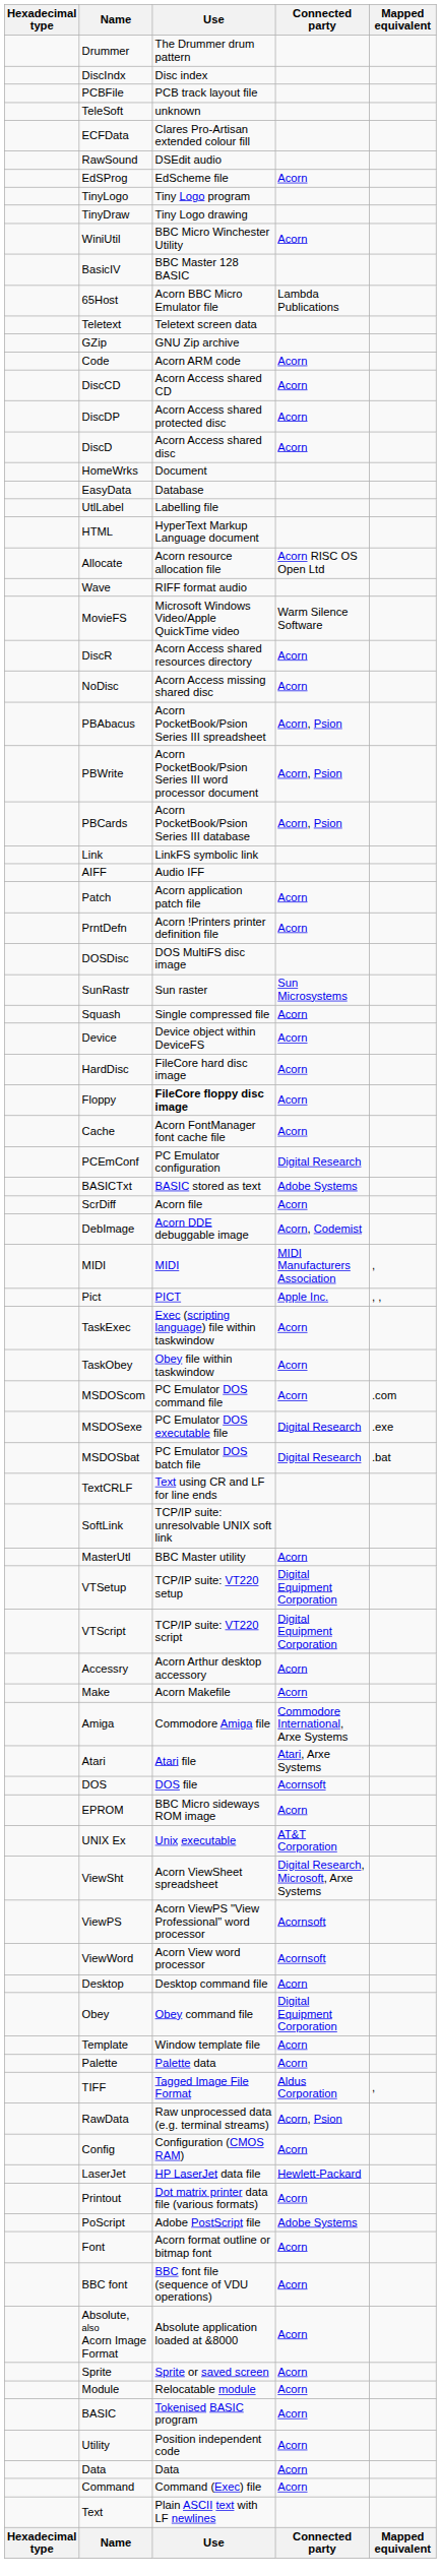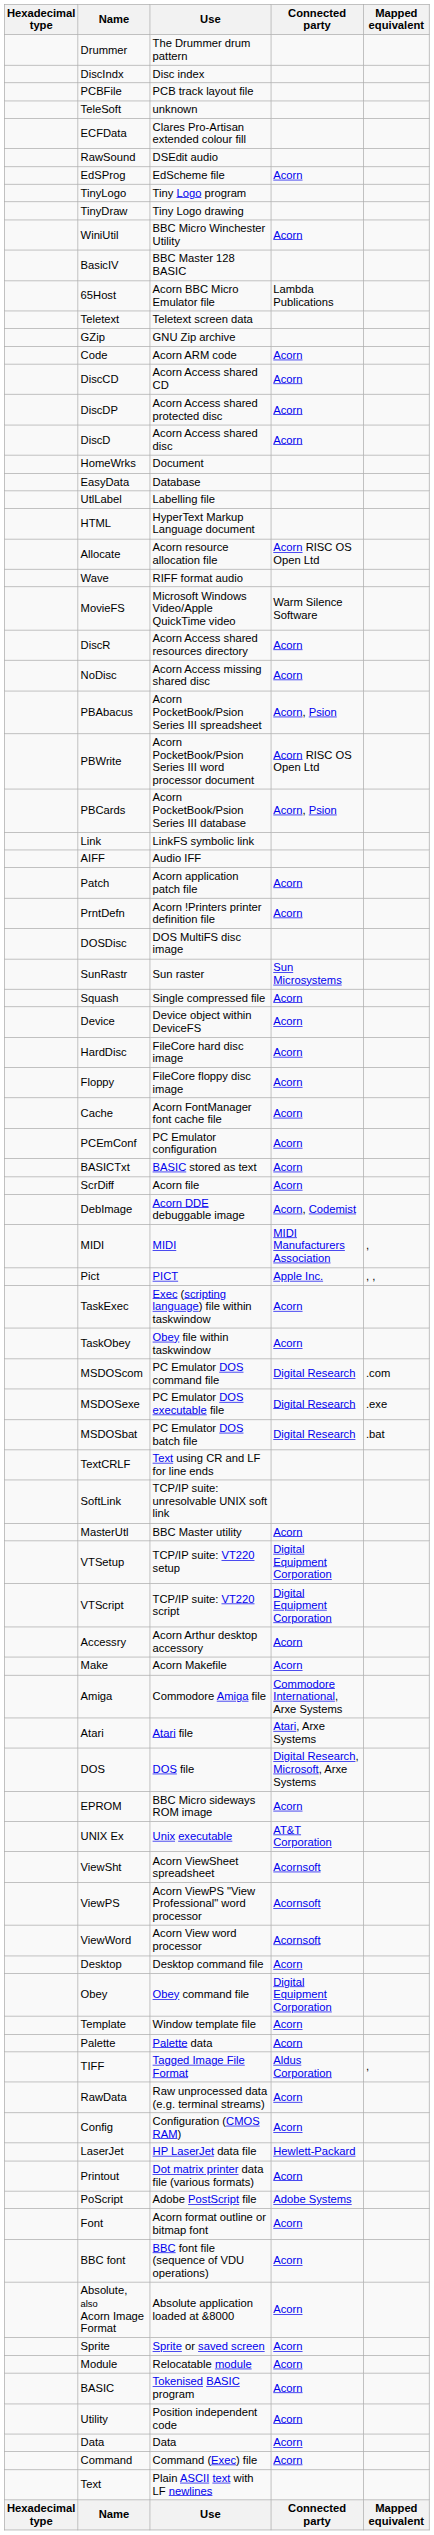 <table class="wikitable sortable" style="width: auto;">
 <tr>
 <th>Hexadecimal<br>type</th>
 <th>Name</th>
 <th>Use</th>
 <th>Connected party</th>
 <th>Mapped equivalent</th>
 </tr>
 <tr>
 <td></td>
 <td>Drummer</td>
 <td>The Drummer drum pattern</td>
 <td></td>
 <td></td>
 </tr>
 <tr>
 <td></td>
 <td>DiscIndx</td>
 <td>Disc index</td>
 <td></td>
 <td></td>
 </tr>
 <tr>
 <td></td>
 <td>PCBFile</td>
 <td>PCB track layout file</td>
 <td></td>
 <td></td>
 </tr>
 <tr>
 <td></td>
 <td>TeleSoft</td>
 <td>unknown</td>
 <td></td>
 <td></td>
 </tr>
 <tr>
 <td></td>
 <td>ECFData</td>
 <td>Clares Pro-Artisan extended colour fill</td>
 <td></td>
 <td></td>
 </tr>
 <tr>
 <td></td>
 <td>RawSound</td>
 <td>DSEdit audio</td>
 <td></td>
 <td></td>
 </tr>
 <tr>
 <td></td>
 <td>EdSProg</td>
 <td>EdScheme file</td>
 <td><a href='#'>Acorn</a></td>
 <td></td>
 </tr>
 <tr>
 <td></td>
 <td>TinyLogo</td>
 <td>Tiny <a href='#'>Logo</a> program</td>
 <td></td>
 <td></td>
 </tr>
 <tr>
 <td></td>
 <td>TinyDraw</td>
 <td>Tiny Logo drawing</td>
 <td></td>
 <td></td>
 </tr>
 <tr>
 <td></td>
 <td>WiniUtil</td>
 <td>BBC Micro Winchester Utility</td>
 <td><a href='#'>Acorn</a></td>
 <td></td>
 </tr>
 <tr>
 <td></td>
 <td>BasicIV</td>
 <td>BBC Master 128 BASIC</td>
 <td></td>
 <td></td>
 </tr>
 <tr>
 <td></td>
 <td>65Host</td>
 <td>Acorn BBC Micro Emulator file</td>
 <td>Lambda Publications</td>
 <td></td>
 </tr>
 <tr>
 <td></td>
 <td>Teletext</td>
 <td>Teletext screen data</td>
 <td></td>
 <td></td>
 </tr>
 <tr>
 <td></td>
 <td>GZip</td>
 <td>GNU Zip archive</td>
 <td></td>
 <td></td>
 </tr>
 <tr>
 <td></td>
 <td>Code</td>
 <td>Acorn ARM code</td>
 <td><a href='#'>Acorn</a></td>
 <td></td>
 </tr>
 <tr>
 <td></td>
 <td>DiscCD</td>
 <td>Acorn Access shared CD</td>
 <td><a href='#'>Acorn</a></td>
 <td></td>
 </tr>
 <tr>
 <td></td>
 <td>DiscDP</td>
 <td>Acorn Access shared protected disc</td>
 <td><a href='#'>Acorn</a></td>
 <td></td>
 </tr>
 <tr>
 <td></td>
 <td>DiscD</td>
 <td>Acorn Access shared disc</td>
 <td><a href='#'>Acorn</a></td>
 <td></td>
 </tr>
 <tr>
 <td></td>
 <td>HomeWrks</td>
 <td>Document</td>
 <td></td>
 <td></td>
 </tr>
 <tr>
 <td></td>
 <td>EasyData</td>
 <td>Database</td>
 <td></td>
 <td></td>
 </tr>
 <tr>
 <td></td>
 <td>UtlLabel</td>
 <td>Labelling file</td>
 <td></td>
 <td></td>
 </tr>
 <tr>
 <td></td>
 <td>HTML</td>
 <td>HyperText Markup Language document</td>
 <td></td>
 <td></td>
 </tr>
 <tr>
 <td></td>
 <td>Allocate</td>
 <td>Acorn resource allocation file</td>
 <td><a href='#'>Acorn</a> RISC OS Open Ltd</td>
 <td></td>
 </tr>
 <tr>
 <td></td>
 <td>Wave</td>
 <td>RIFF format audio</td>
 <td></td>
 <td></td>
 </tr>
 <tr>
 <td></td>
 <td>MovieFS</td>
 <td>Microsoft Windows Video/Apple QuickTime video</td>
 <td>Warm Silence Software</td>
 <td>  </td>
 </tr>
 <tr>
 <td></td>
 <td>DiscR</td>
 <td>Acorn Access shared resources directory</td>
 <td><a href='#'>Acorn</a></td>
 <td></td>
 </tr>
 <tr>
 <td></td>
 <td>NoDisc</td>
 <td>Acorn Access missing shared disc</td>
 <td><a href='#'>Acorn</a></td>
 <td></td>
 </tr>
 <tr>
 <td></td>
 <td>PBAbacus</td>
 <td>Acorn PocketBook/Psion Series III spreadsheet</td>
 <td><a href='#'>Acorn</a>, <a href='#'>Psion</a></td>
 <td></td>
 </tr>
 <tr>
 <td></td>
 <td>PBWrite</td>
 <td>Acorn PocketBook/Psion Series III word processor document</td>
-<td><a href='#'>Acorn</a>, <a href='#'>Psion</a></td>
+<td><a href='#'>Acorn</a> RISC OS Open Ltd</td>
 <td></td>
 </tr>
 <tr>
 <td></td>
 <td>PBCards</td>
 <td>Acorn PocketBook/Psion Series III database</td>
 <td><a href='#'>Acorn</a>, <a href='#'>Psion</a></td>
 <td></td>
 </tr>
 <tr>
 <td></td>
 <td>Link</td>
 <td>LinkFS symbolic link</td>
 <td></td>
 <td></td>
 </tr>
 <tr>
 <td></td>
 <td>AIFF</td>
 <td>Audio IFF</td>
 <td></td>
 <td></td>
 </tr>
 <tr>
 <td></td>
 <td>Patch</td>
 <td>Acorn application patch file</td>
 <td><a href='#'>Acorn</a></td>
 <td></td>
 </tr>
 <tr>
 <td></td>
 <td>PrntDefn</td>
 <td>Acorn !Printers printer definition file</td>
 <td><a href='#'>Acorn</a></td>
 <td></td>
 </tr>
 <tr>
 <td></td>
 <td>DOSDisc</td>
 <td>DOS MultiFS disc image</td>
 <td></td>
 <td></td>
 </tr>
 <tr>
 <td></td>
 <td>SunRastr</td>
 <td>Sun raster</td>
 <td><a href='#'>Sun Microsystems</a></td>
 <td></td>
 </tr>
 <tr>
 <td></td>
 <td>Squash</td>
 <td>Single compressed file</td>
 <td><a href='#'>Acorn</a></td>
 <td></td>
 </tr>
 <tr>
 <td></td>
 <td>Device</td>
 <td>Device object within DeviceFS</td>
 <td><a href='#'>Acorn</a></td>
 <td></td>
 </tr>
 <tr>
 <td></td>
 <td>HardDisc</td>
 <td>FileCore hard disc image</td>
 <td><a href='#'>Acorn</a></td>
 <td></td>
 </tr>
 <tr>
 <td></td>
 <td>Floppy</td>
-<td><strong>FileCore floppy disc image</strong></td>
+<td>FileCore floppy disc image</td>
 <td><a href='#'>Acorn</a></td>
 <td></td>
 </tr>
 <tr>
 <td></td>
 <td>Cache</td>
 <td>Acorn FontManager font cache file</td>
 <td><a href='#'>Acorn</a></td>
 <td></td>
 </tr>
 <tr>
 <td></td>
 <td>PCEmConf</td>
 <td>PC Emulator configuration</td>
-<td><a href='#'>Digital Research</a></td>
+<td><a href='#'>Acorn</a></td>
 <td></td>
 </tr>
 <tr>
 <td></td>
 <td>BASICTxt</td>
 <td><a href='#'>BASIC</a> stored as text</td>
-<td><a href='#'>Adobe Systems</a></td>
+<td><a href='#'>Acorn</a></td>
 <td></td>
 </tr>
 <tr>
 <td></td>
 <td>ScrDiff</td>
 <td>Acorn file</td>
 <td><a href='#'>Acorn</a></td>
 <td></td>
 </tr>
 <tr>
 <td></td>
 <td>DebImage</td>
 <td><a href='#'>Acorn DDE</a> debuggable image</td>
 <td><a href='#'>Acorn</a>, <a href='#'>Codemist</a></td>
 <td></td>
 </tr>
 <tr>
 <td></td>
 <td>MIDI</td>
 <td><a href='#'>MIDI</a></td>
 <td><a href='#'>MIDI Manufacturers Association</a></td>
 <td>, </td>
 </tr>
 <tr>
 <td></td>
 <td>Pict</td>
 <td><a href='#'>PICT</a></td>
 <td><a href='#'>Apple Inc.</a></td>
 <td>, , </td>
 </tr>
 <tr>
 <td></td>
 <td>TaskExec</td>
 <td><a href='#'>Exec</a> (<a href='#'>scripting language</a>) file within taskwindow</td>
 <td><a href='#'>Acorn</a></td>
 <td></td>
 </tr>
 <tr>
 <td></td>
 <td>TaskObey</td>
 <td><a href='#'>Obey</a> file within taskwindow</td>
 <td><a href='#'>Acorn</a></td>
 <td></td>
 </tr>
 <tr>
 <td></td>
 <td>MSDOScom</td>
 <td>PC Emulator <a href='#'>DOS</a> command file</td>
-<td><a href='#'>Acorn</a></td>
+<td><a href='#'>Digital Research</a></td>
 <td>.com</td>
 </tr>
 <tr>
 <td></td>
 <td>MSDOSexe</td>
 <td>PC Emulator <a href='#'>DOS</a> <a href='#'>executable</a> file</td>
 <td><a href='#'>Digital Research</a></td>
 <td>.exe</td>
 </tr>
 <tr>
 <td></td>
 <td>MSDOSbat</td>
 <td>PC Emulator <a href='#'>DOS</a> batch file</td>
 <td><a href='#'>Digital Research</a></td>
 <td>.bat</td>
 </tr>
 <tr>
 <td></td>
 <td>TextCRLF</td>
 <td><a href='#'>Text</a> using CR and LF for line ends</td>
 <td></td>
 <td></td>
 </tr>
 <tr>
 <td></td>
 <td>SoftLink</td>
 <td>TCP/IP suite: unresolvable UNIX soft link</td>
 <td></td>
 <td></td>
 </tr>
 <tr>
 <td></td>
 <td>MasterUtl</td>
 <td>BBC Master utility</td>
 <td><a href='#'>Acorn</a></td>
 <td></td>
 </tr>
 <tr>
 <td></td>
 <td>VTSetup</td>
 <td>TCP/IP suite: <a href='#'>VT220</a> setup</td>
 <td><a href='#'>Digital Equipment Corporation</a></td>
 <td></td>
 </tr>
 <tr>
 <td></td>
 <td>VTScript</td>
 <td>TCP/IP suite: <a href='#'>VT220</a> script</td>
 <td><a href='#'>Digital Equipment Corporation</a></td>
 <td></td>
 </tr>
 <tr>
 <td></td>
 <td>Accessry</td>
 <td>Acorn Arthur desktop accessory</td>
 <td><a href='#'>Acorn</a></td>
 <td></td>
 </tr>
 <tr>
 <td></td>
 <td>Make</td>
 <td>Acorn Makefile</td>
 <td><a href='#'>Acorn</a></td>
 <td></td>
 </tr>
 <tr>
 <td></td>
 <td>Amiga</td>
 <td>Commodore <a href='#'>Amiga</a> file</td>
 <td><a href='#'>Commodore International</a>, Arxe Systems</td>
 <td></td>
 </tr>
 <tr>
 <td></td>
 <td>Atari</td>
 <td><a href='#'>Atari</a> file</td>
 <td><a href='#'>Atari</a>, Arxe Systems</td>
 <td></td>
 </tr>
 <tr>
 <td></td>
 <td>DOS</td>
 <td><a href='#'>DOS</a> file</td>
-<td><a href='#'>Acornsoft</a></td>
+<td><a href='#'>Digital Research</a>, <a href='#'>Microsoft</a>, Arxe Systems</td>
 <td></td>
 </tr>
 <tr>
 <td></td>
 <td>EPROM</td>
 <td>BBC Micro sideways ROM image</td>
 <td><a href='#'>Acorn</a></td>
 <td></td>
 </tr>
 <tr>
 <td></td>
 <td>UNIX Ex</td>
 <td><a href='#'>Unix</a> <a href='#'>executable</a></td>
 <td><a href='#'>AT&T Corporation</a></td>
 <td></td>
 </tr>
 <tr>
 <td></td>
 <td>ViewSht</td>
 <td>Acorn ViewSheet spreadsheet</td>
-<td><a href='#'>Digital Research</a>, <a href='#'>Microsoft</a>, Arxe Systems</td>
+<td><a href='#'>Acornsoft</a></td>
 <td></td>
 </tr>
 <tr>
 <td></td>
 <td>ViewPS</td>
 <td>Acorn ViewPS "View Professional" word processor</td>
 <td><a href='#'>Acornsoft</a></td>
 <td></td>
 </tr>
 <tr>
 <td></td>
 <td>ViewWord</td>
 <td>Acorn View word processor</td>
 <td><a href='#'>Acornsoft</a></td>
 <td></td>
 </tr>
 <tr>
 <td></td>
 <td>Desktop</td>
 <td>Desktop command file</td>
 <td><a href='#'>Acorn</a></td>
 <td></td>
 </tr>
 <tr>
 <td></td>
 <td>Obey</td>
 <td><a href='#'>Obey</a> command file</td>
 <td><a href='#'>Digital Equipment Corporation</a></td>
 <td></td>
 </tr>
 <tr>
 <td></td>
 <td>Template</td>
 <td>Window template file</td>
 <td><a href='#'>Acorn</a></td>
 <td></td>
 </tr>
 <tr>
 <td></td>
 <td>Palette</td>
 <td><a href='#'>Palette</a> data</td>
 <td><a href='#'>Acorn</a></td>
 <td></td>
 </tr>
 <tr>
 <td></td>
 <td>TIFF</td>
 <td><a href='#'>Tagged Image File Format</a></td>
 <td><a href='#'>Aldus Corporation</a></td>
 <td>, </td>
 </tr>
 <tr>
 <td></td>
 <td>RawData</td>
 <td>Raw unprocessed data (e.g. terminal streams)</td>
-<td><a href='#'>Acorn</a>, <a href='#'>Psion</a></td>
+<td><a href='#'>Acorn</a></td>
 <td></td>
 </tr>
 <tr>
 <td></td>
 <td>Config</td>
 <td>Configuration (<a href='#'>CMOS RAM</a>)</td>
 <td><a href='#'>Acorn</a></td>
 <td></td>
 </tr>
 <tr>
 <td></td>
 <td>LaserJet</td>
 <td><a href='#'>HP LaserJet</a> data file</td>
 <td><a href='#'>Hewlett-Packard</a></td>
 <td></td>
 </tr>
 <tr>
 <td></td>
 <td>Printout</td>
 <td><a href='#'>Dot matrix printer</a> data file (various formats)</td>
 <td><a href='#'>Acorn</a></td>
 <td></td>
 </tr>
 <tr>
 <td></td>
 <td>PoScript</td>
 <td>Adobe <a href='#'>PostScript</a> file</td>
 <td><a href='#'>Adobe Systems</a></td>
 <td></td>
 </tr>
 <tr>
 <td></td>
 <td>Font</td>
 <td>Acorn format outline or bitmap font</td>
 <td><a href='#'>Acorn</a></td>
 <td></td>
 </tr>
 <tr>
 <td></td>
 <td>BBC font</td>
 <td><a href='#'>BBC</a> font file (sequence of VDU operations)</td>
 <td><a href='#'>Acorn</a></td>
 <td></td>
 </tr>
 <tr>
 <td></td>
 <td>Absolute, <small>also</small><br>Acorn Image Format</td>
 <td>Absolute application loaded at &8000</td>
 <td><a href='#'>Acorn</a></td>
 <td></td>
 </tr>
 <tr>
 <td></td>
 <td>Sprite</td>
 <td><a href='#'>Sprite</a> or <a href='#'>saved screen</a></td>
 <td><a href='#'>Acorn</a></td>
 <td></td>
 </tr>
 <tr>
 <td></td>
 <td>Module</td>
 <td>Relocatable <a href='#'>module</a></td>
 <td><a href='#'>Acorn</a></td>
 <td></td>
 </tr>
 <tr>
 <td></td>
 <td>BASIC</td>
 <td><a href='#'>Tokenised</a> <a href='#'>BASIC</a> program</td>
 <td><a href='#'>Acorn</a></td>
 <td></td>
 </tr>
 <tr>
 <td></td>
 <td>Utility</td>
 <td>Position independent code</td>
 <td><a href='#'>Acorn</a></td>
 <td></td>
 </tr>
 <tr>
 <td></td>
 <td>Data</td>
 <td>Data</td>
 <td><a href='#'>Acorn</a></td>
 <td></td>
 </tr>
 <tr>
 <td></td>
 <td>Command</td>
 <td>Command (<a href='#'>Exec</a>) file</td>
 <td><a href='#'>Acorn</a></td>
 <td></td>
 </tr>
 <tr>
 <td></td>
 <td>Text</td>
 <td>Plain <a href='#'>ASCII</a> <a href='#'>text</a> with LF <a href='#'>newlines</a></td>
 <td></td>
 <td></td>
 </tr>
 <tr>
 <th>Hexadecimal<br>type</th>
 <th>Name</th>
 <th>Use</th>
 <th>Connected party</th>
 <th>Mapped equivalent</th>
 </tr>
 </table>
